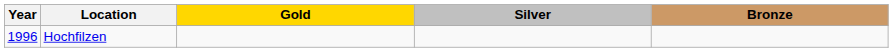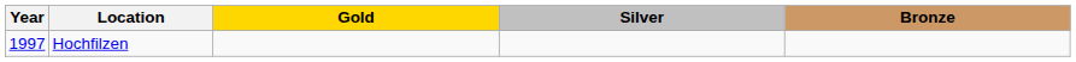 <table class="wikitable">
 <tr>
 <th>Year</th>
 <th width="155">Location</th>
 <th style="background:gold" width="275">Gold</th>
 <th style="background:silver" width="275">Silver</th>
 <th style="background:#cc9966" width="275">Bronze</th>
 </tr>
 <tr>
-<td><a href='#'>1996</a></td>
+<td><a href='#'>1997</a></td>
 <td> <a href='#'>Hochfilzen</a></td>
 <td></td>
 <td></td>
 <td></td>
 </tr>
 </table>
